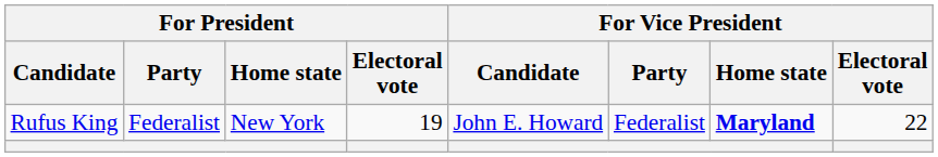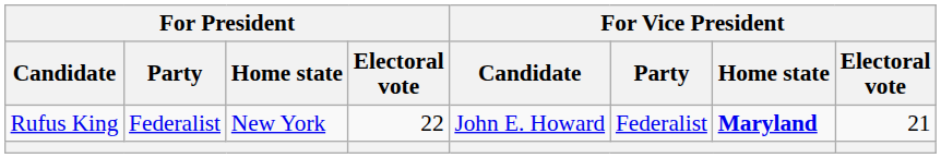 <table class=wikitable>
 <tr>
 <th colspan=4>For President</th>
 <th colspan=4>For Vice President</th>
 </tr>
 <tr>
 <th>Candidate</th>
 <th>Party</th>
 <th>Home state</th>
 <th>Electoral<br>vote</th>
 <th>Candidate</th>
 <th>Party</th>
 <th>Home state</th>
 <th>Electoral<br>vote</th>
 </tr>
 <tr>
 <td><a href='#'>Rufus King</a></td>
 <td><a href='#'>Federalist</a></td>
 <td><a href='#'>New York</a></td>
-<td align=right>19</td>
+<td align=right>22</td>
 <td><a href='#'>John E. Howard</a></td>
 <td><a href='#'>Federalist</a></td>
 <td><strong><a href='#'>Maryland</a></strong></td>
-<td align=right>22</td>
+<td align=right>21</td>
 </tr>
 <tr>
 <th colspan=3></th>
 <th></th>
 <th colspan=3></th>
 <th></th>
 </tr>
 </table>
